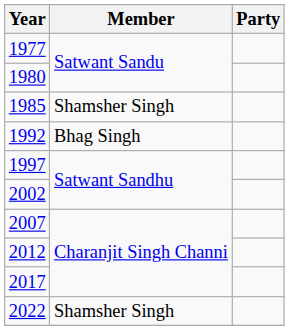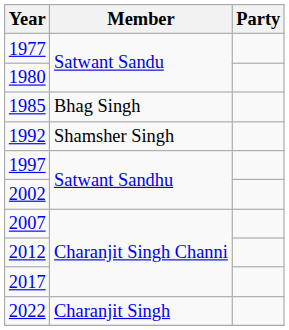 <table class="wikitable sortable">
 <tr>
 <th>Year</th>
 <th>Member</th>
 <th colspan="2">Party</th>
 </tr>
 <tr>
 <td><a href='#'>1977</a></td>
 <td rowspan=2><a href='#'>Satwant Sandu</a></td>
 <td></td>
 </tr>
 <tr>
 <td><a href='#'>1980</a></td>
 </tr>
 <tr>
 <td><a href='#'>1985</a></td>
-<td>Shamsher Singh</td>
+<td>Bhag Singh</td>
 <td></td>
 </tr>
 <tr>
 <td><a href='#'>1992</a></td>
-<td>Bhag Singh</td>
+<td>Shamsher Singh</td>
 </tr>
 <tr>
 <td><a href='#'>1997</a></td>
 <td rowspan=2><a href='#'>Satwant Sandhu</a></td>
 <td></td>
 </tr>
 <tr>
 <td><a href='#'>2002</a></td>
 </tr>
 <tr>
 <td><a href='#'>2007</a></td>
 <td rowspan=3><a href='#'>Charanjit Singh Channi</a></td>
 <td></td>
 </tr>
 <tr>
 <td><a href='#'>2012</a></td>
 <td></td>
 </tr>
 <tr>
 <td><a href='#'>2017</a></td>
 </tr>
 <tr>
 <td><a href='#'>2022</a></td>
-<td>Shamsher Singh</td>
+<td><a href='#'>Charanjit Singh</a></td>
 <td></td>
 </tr>
 <tr>
 </tr>
 </table>
